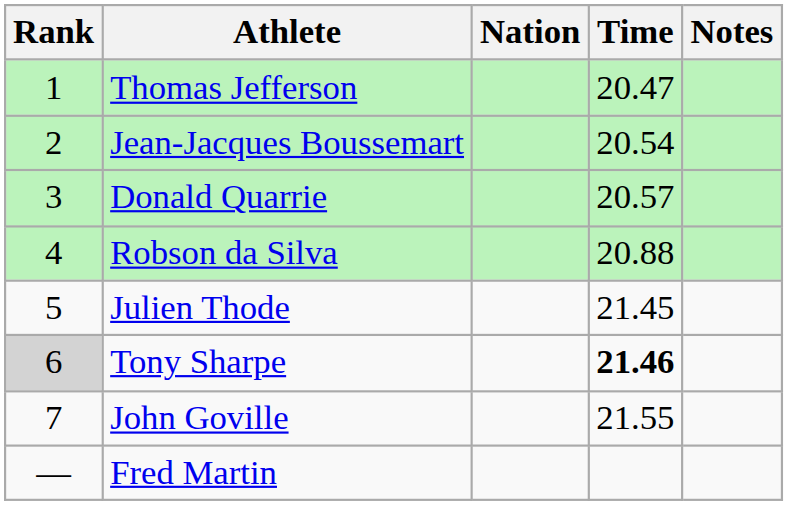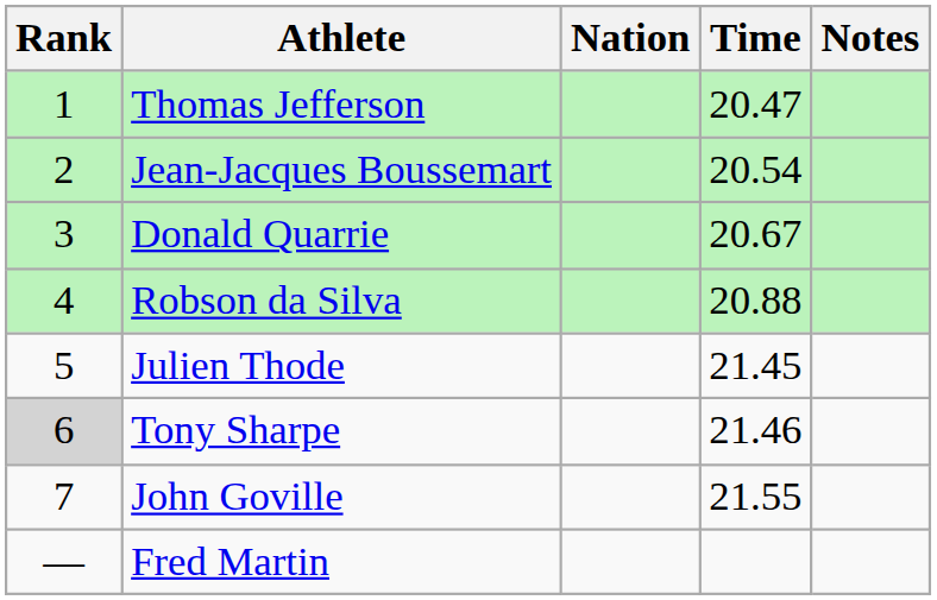 <table class="wikitable sortable" style="text-align:center">
 <tr>
 <th>Rank</th>
 <th>Athlete</th>
 <th>Nation</th>
 <th>Time</th>
 <th>Notes</th>
 </tr>
 <tr style="background:#bbf3bb;">
 <td>1</td>
 <td align=left><a href='#'>Thomas Jefferson</a></td>
 <td align=left></td>
 <td>20.47</td>
 <td></td>
 </tr>
 <tr style="background:#bbf3bb;">
 <td>2</td>
 <td align=left><a href='#'>Jean-Jacques Boussemart</a></td>
 <td align=left></td>
 <td>20.54</td>
 <td></td>
 </tr>
 <tr style="background:#bbf3bb;">
 <td>3</td>
 <td align=left><a href='#'>Donald Quarrie</a></td>
 <td align=left></td>
-<td>20.57</td>
+<td>20.67</td>
 <td></td>
 </tr>
 <tr style="background:#bbf3bb;">
 <td>4</td>
 <td align=left><a href='#'>Robson da Silva</a></td>
 <td align=left></td>
 <td>20.88</td>
 <td></td>
 </tr>
 <tr>
 <td>5</td>
 <td align=left><a href='#'>Julien Thode</a></td>
 <td align=left></td>
 <td>21.45</td>
 <td></td>
 </tr>
 <tr>
 <td style="background: lightgrey;">6</td>
 <td align=left><a href='#'>Tony Sharpe</a></td>
 <td align=left></td>
-<td><strong>21.46</strong></td>
+<td>21.46</td>
 <td></td>
 </tr>
 <tr>
 <td>7</td>
 <td align=left><a href='#'>John Goville</a></td>
 <td align=left></td>
 <td>21.55</td>
 <td></td>
 </tr>
 <tr>
 <td data-sort-value=8>—</td>
 <td align=left><a href='#'>Fred Martin</a></td>
 <td align=left></td>
 <td data-sort-value=99.99></td>
 <td></td>
 </tr>
 </table>
